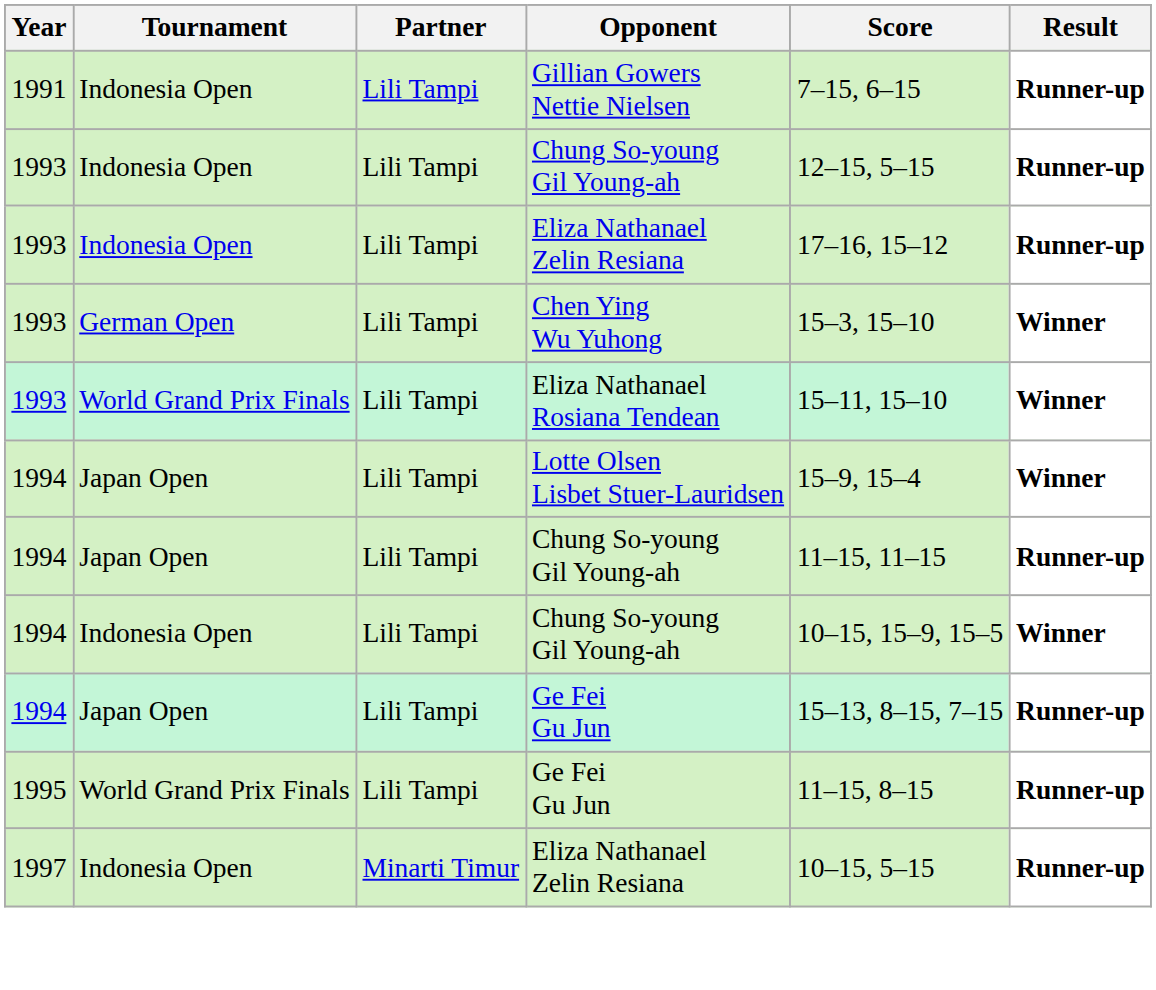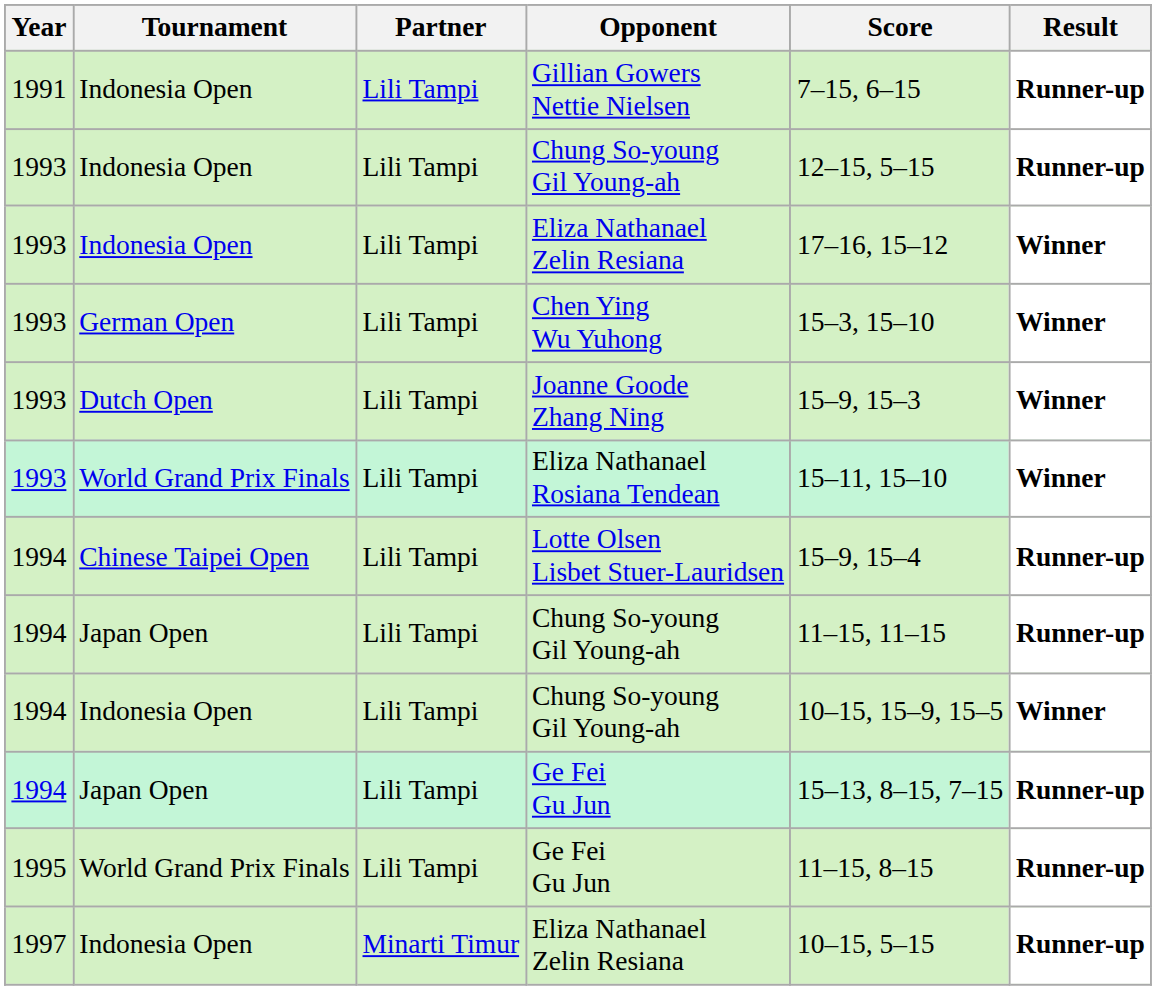 <table class="sortable wikitable" style="font-size: 90%;">
 <tr>
 <th>Year</th>
 <th>Tournament</th>
 <th>Partner</th>
 <th>Opponent</th>
 <th>Score</th>
 <th>Result</th>
 </tr>
 <tr style="background:#D4F1C5">
 <td align="center">1991</td>
 <td align="left">Indonesia Open</td>
 <td align="left"> <a href='#'>Lili Tampi</a></td>
 <td align="left"> <a href='#'>Gillian Gowers</a> <br>  <a href='#'>Nettie Nielsen</a></td>
 <td align="left">7–15, 6–15</td>
 <td style="text-align:left; background:white"> <strong>Runner-up</strong></td>
 </tr>
 <tr style="background:#D4F1C5">
 <td align="center">1993</td>
 <td align="left">Indonesia Open</td>
 <td align="left"> Lili Tampi</td>
 <td align="left"> <a href='#'>Chung So-young</a> <br>  <a href='#'>Gil Young-ah</a></td>
 <td align="left">12–15, 5–15</td>
 <td style="text-align:left; background:white"> <strong>Runner-up</strong></td>
 </tr>
 <tr style="background:#D4F1C5">
 <td align="center">1993</td>
 <td align="left"><a href='#'>Indonesia Open</a></td>
 <td align="left"> Lili Tampi</td>
 <td align="left"> <a href='#'>Eliza Nathanael</a> <br>  <a href='#'>Zelin Resiana</a></td>
 <td align="left">17–16, 15–12</td>
-<td style="text-align:left; background:white"> <strong>Runner-up</strong></td>
+<td style="text-align:left; background:white"> <strong>Winner</strong></td>
 </tr>
 <tr style="background:#D4F1C5">
 <td align="center">1993</td>
 <td align="left"><a href='#'>German Open</a></td>
 <td align="left"> Lili Tampi</td>
 <td align="left"> <a href='#'>Chen Ying</a> <br>  <a href='#'>Wu Yuhong</a></td>
 <td align="left">15–3, 15–10</td>
+<td style="text-align:left; background:white"> <strong>Winner</strong></td>
+</tr>
+<tr style="background:#D4F1C5">
+<td align="center">1993</td>
+<td align="left"><a href='#'>Dutch Open</a></td>
+<td align="left"> Lili Tampi</td>
+<td align="left"> <a href='#'>Joanne Goode</a> <br>  <a href='#'>Zhang Ning</a></td>
+<td align="left">15–9, 15–3</td>
 <td style="text-align:left; background:white"> <strong>Winner</strong></td>
 </tr>
 <tr style="background:#C3F6D7">
 <td align="center"><a href='#'>1993</a></td>
 <td align="left"><a href='#'>World Grand Prix Finals</a></td>
 <td align="left"> Lili Tampi</td>
 <td align="left"> Eliza Nathanael <br>  <a href='#'>Rosiana Tendean</a></td>
 <td align="left">15–11, 15–10</td>
 <td style="text-align:left; background:white"> <strong>Winner</strong></td>
 </tr>
 <tr style="background:#D4F1C5">
 <td align="center">1994</td>
-<td align="left">Japan Open</td>
+<td align="left"><a href='#'>Chinese Taipei Open</a></td>
 <td align="left"> Lili Tampi</td>
 <td align="left"> <a href='#'>Lotte Olsen</a> <br>  <a href='#'>Lisbet Stuer-Lauridsen</a></td>
 <td align="left">15–9, 15–4</td>
-<td style="text-align:left; background:white"> <strong>Winner</strong></td>
+<td style="text-align:left; background:white"> <strong>Runner-up</strong></td>
 </tr>
 <tr style="background:#D4F1C5">
 <td align="center">1994</td>
 <td align="left">Japan Open</td>
 <td align="left"> Lili Tampi</td>
 <td align="left"> Chung So-young <br>  Gil Young-ah</td>
 <td align="left">11–15, 11–15</td>
 <td style="text-align:left; background:white"> <strong>Runner-up</strong></td>
 </tr>
 <tr style="background:#D4F1C5">
 <td align="center">1994</td>
 <td align="left">Indonesia Open</td>
 <td align="left"> Lili Tampi</td>
 <td align="left"> Chung So-young <br>  Gil Young-ah</td>
 <td align="left">10–15, 15–9, 15–5</td>
 <td style="text-align:left; background:white"> <strong>Winner</strong></td>
 </tr>
 <tr style="background:#C3F6D7">
 <td align="center"><a href='#'>1994</a></td>
 <td align="left">Japan Open</td>
 <td align="left"> Lili Tampi</td>
 <td align="left"> <a href='#'>Ge Fei</a> <br>  <a href='#'>Gu Jun</a></td>
 <td align="left">15–13, 8–15, 7–15</td>
 <td style="text-align:left; background:white"> <strong>Runner-up</strong></td>
 </tr>
 <tr style="background:#D4F1C5">
 <td align="center">1995</td>
 <td align="left">World Grand Prix Finals</td>
 <td align="left"> Lili Tampi</td>
 <td align="left"> Ge Fei <br>  Gu Jun</td>
 <td align="left">11–15, 8–15</td>
 <td style="text-align:left; background:white"> <strong>Runner-up</strong></td>
 </tr>
 <tr style="background:#D4F1C5">
 <td align="center">1997</td>
 <td align="left">Indonesia Open</td>
 <td align="left"> <a href='#'>Minarti Timur</a></td>
 <td align="left"> Eliza Nathanael <br>  Zelin Resiana</td>
 <td align="left">10–15, 5–15</td>
 <td style="text-align:left; background:white"> <strong>Runner-up</strong></td>
 </tr>
 </table>
